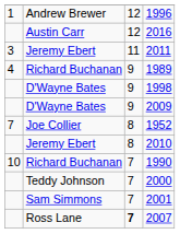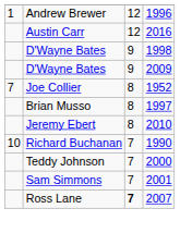 <table class="wikitable">
 <tr>
 </tr>
 <tr>
 <td>1</td>
 <td>Andrew Brewer</td>
 <td>12</td>
 <td><a href='#'>1996</a></td>
 </tr>
 <tr>
 <td></td>
 <td><a href='#'>Austin Carr</a></td>
 <td>12</td>
 <td><a href='#'>2016</a></td>
-</tr>
-<tr>
-<td>3</td>
-<td><a href='#'>Jeremy Ebert</a></td>
-<td>11</td>
-<td><a href='#'>2011</a></td>
-</tr>
-<tr>
-<td>4</td>
-<td><a href='#'>Richard Buchanan</a></td>
-<td>9</td>
-<td><a href='#'>1989</a></td>
 </tr>
 <tr>
 <td></td>
 <td><a href='#'>D'Wayne Bates</a></td>
 <td>9</td>
 <td><a href='#'>1998</a></td>
 </tr>
 <tr>
 <td></td>
 <td><a href='#'>D'Wayne Bates</a></td>
 <td>9</td>
 <td><a href='#'>2009</a></td>
 </tr>
 <tr>
 <td>7</td>
 <td><a href='#'>Joe Collier</a></td>
 <td>8</td>
 <td><a href='#'>1952</a></td>
+</tr>
+<tr>
+<td></td>
+<td>Brian Musso</td>
+<td>8</td>
+<td><a href='#'>1997</a></td>
 </tr>
 <tr>
 <td></td>
 <td><a href='#'>Jeremy Ebert</a></td>
 <td>8</td>
 <td><a href='#'>2010</a></td>
 </tr>
 <tr>
 <td>10</td>
 <td><a href='#'>Richard Buchanan</a></td>
 <td>7</td>
 <td><a href='#'>1990</a></td>
 </tr>
 <tr>
 <td></td>
 <td>Teddy Johnson</td>
 <td>7</td>
 <td><a href='#'>2000</a></td>
 </tr>
 <tr>
 <td></td>
 <td><a href='#'>Sam Simmons</a></td>
 <td>7</td>
 <td><a href='#'>2001</a></td>
 </tr>
 <tr>
 <td></td>
 <td>Ross Lane</td>
 <td><strong>7</strong></td>
 <td><a href='#'>2007</a></td>
 </tr>
 </table>
